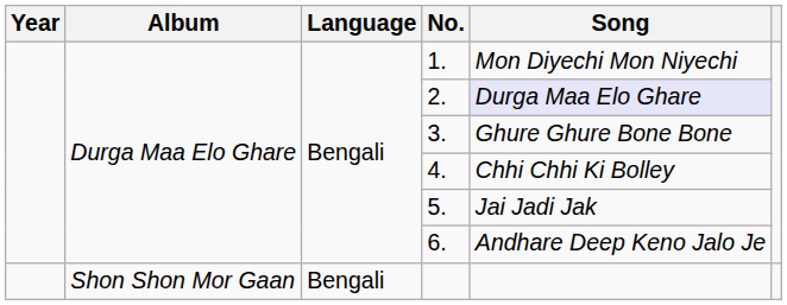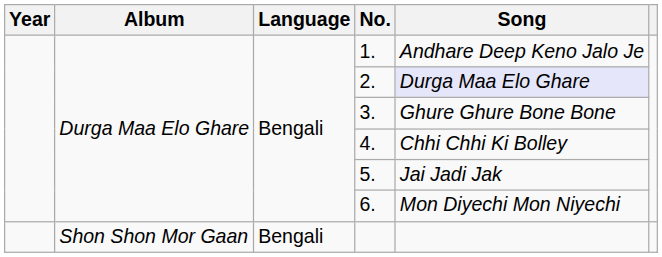 <table class="wikitable">
 <tr>
 <th>Year</th>
 <th>Album</th>
 <th>Language</th>
 <th>No.</th>
 <th>Song</th>
 <th></th>
 </tr>
 <tr>
 <td rowspan="6"></td>
 <td scope="row" rowspan="6"><em>Durga Maa Elo Ghare</em></td>
 <td rowspan="6">Bengali</td>
 <td>1.</td>
-<td><em>Mon Diyechi Mon Niyechi</em></td>
+<td><em>Andhare Deep Keno Jalo Je</em></td>
 <td rowspan="6"></td>
 </tr>
 <tr>
 <td>2.</td>
 <td style="background: lavender;"><em>Durga Maa Elo Ghare</em></td>
 </tr>
 <tr>
 <td>3.</td>
 <td><em>Ghure Ghure Bone Bone</em></td>
 </tr>
 <tr>
 <td>4.</td>
 <td><em>Chhi Chhi Ki Bolley</em></td>
 </tr>
 <tr>
 <td>5.</td>
 <td><em>Jai Jadi Jak</em></td>
 </tr>
 <tr>
 <td>6.</td>
-<td><em>Andhare Deep Keno Jalo Je</em></td>
+<td><em>Mon Diyechi Mon Niyechi</em></td>
 </tr>
 <tr>
 <td></td>
 <td scope="row"><em>Shon Shon Mor Gaan</em></td>
 <td>Bengali</td>
 <td></td>
 <td></td>
 <td></td>
 </tr>
 </table>
